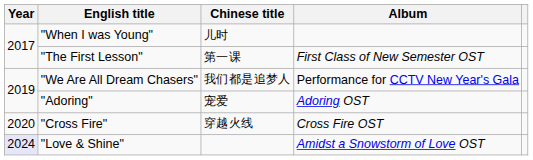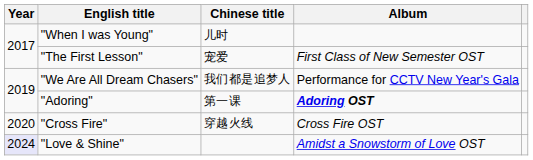 <table class="wikitable sortable">
 <tr>
 <th>Year</th>
 <th>English title</th>
 <th>Chinese title</th>
 <th>Album</th>
 <th class="unsortable"></th>
 </tr>
 <tr>
 <td rowspan=2>2017</td>
 <td>"When I was Young"</td>
 <td>儿时</td>
 <td></td>
 <td></td>
 </tr>
 <tr>
 <td>"The First Lesson"</td>
-<td>第一课</td>
+<td>宠爱</td>
 <td><em>First Class of New Semester OST</em></td>
 <td></td>
 </tr>
 <tr>
 <td rowspan=2>2019</td>
 <td>"We Are All Dream Chasers"</td>
 <td>我们都是追梦人</td>
 <td>Performance for <a href='#'>CCTV New Year's Gala</a></td>
 <td></td>
 </tr>
 <tr>
 <td>"Adoring"</td>
-<td>宠爱</td>
-<td><em><a href='#'>Adoring</a> OST</em></td>
+<td>第一课</td>
+<td><strong><em><a href='#'>Adoring</a> OST</em></strong></td>
 <td></td>
 </tr>
 <tr>
 <td>2020</td>
 <td>"Cross Fire"</td>
 <td>穿越火线</td>
 <td><em>Cross Fire OST</em></td>
 <td></td>
 </tr>
 <tr>
 <td style="background: lavender;">2024</td>
 <td>"Love & Shine"</td>
 <td></td>
 <td><em><a href='#'>Amidst a Snowstorm of Love</a> OST</em></td>
 <td></td>
 </tr>
 </table>
